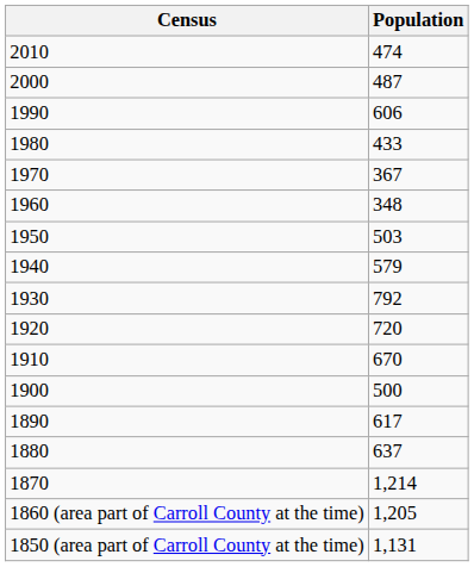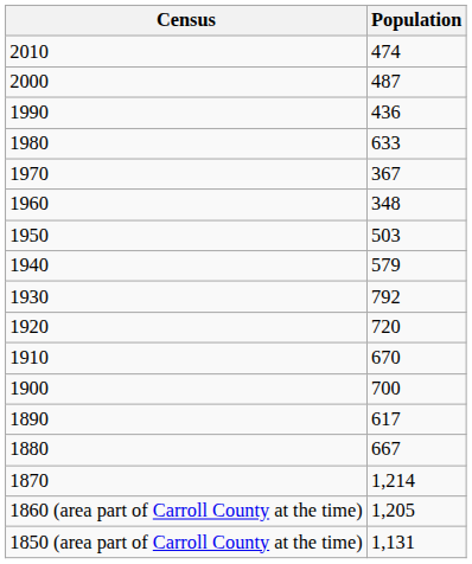 <table class="wikitable">
 <tr>
 <th>Census</th>
 <th>Population</th>
 </tr>
 <tr>
 <td>2010</td>
 <td>474</td>
 </tr>
 <tr>
 <td>2000</td>
 <td>487</td>
 </tr>
 <tr>
 <td>1990</td>
-<td>606</td>
+<td>436</td>
 </tr>
 <tr>
 <td>1980</td>
-<td>433</td>
+<td>633</td>
 </tr>
 <tr>
 <td>1970</td>
 <td>367</td>
 </tr>
 <tr>
 <td>1960</td>
 <td>348</td>
 </tr>
 <tr>
 <td>1950</td>
 <td>503</td>
 </tr>
 <tr>
 <td>1940</td>
 <td>579</td>
 </tr>
 <tr>
 <td>1930</td>
 <td>792</td>
 </tr>
 <tr>
 <td>1920</td>
 <td>720</td>
 </tr>
 <tr>
 <td>1910</td>
 <td>670</td>
 </tr>
 <tr>
 <td>1900</td>
-<td>500</td>
+<td>700</td>
 </tr>
 <tr>
 <td>1890</td>
 <td>617</td>
 </tr>
 <tr>
 <td>1880</td>
-<td>637</td>
+<td>667</td>
 </tr>
 <tr>
 <td>1870</td>
 <td>1,214</td>
 </tr>
 <tr>
 <td>1860 (area part of <a href='#'>Carroll County</a> at the time)</td>
 <td>1,205</td>
 </tr>
 <tr>
 <td>1850 (area part of <a href='#'>Carroll County</a> at the time)</td>
 <td>1,131</td>
 </tr>
 </table>
